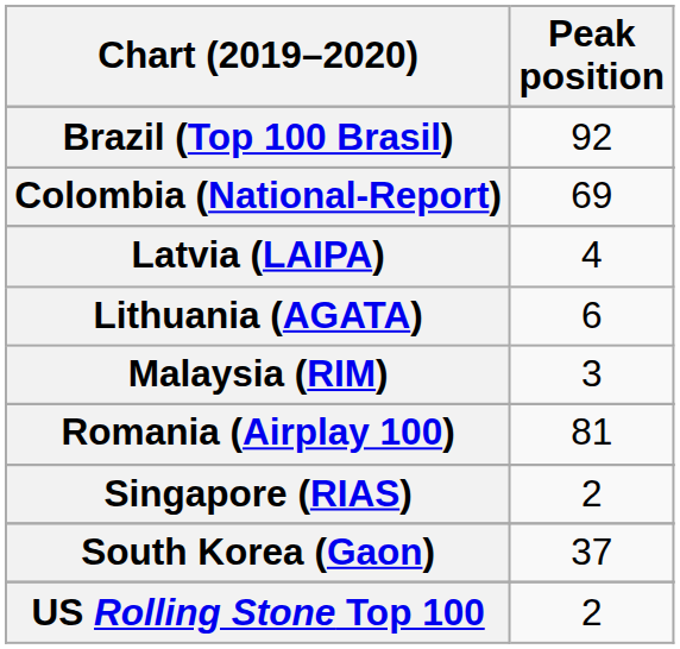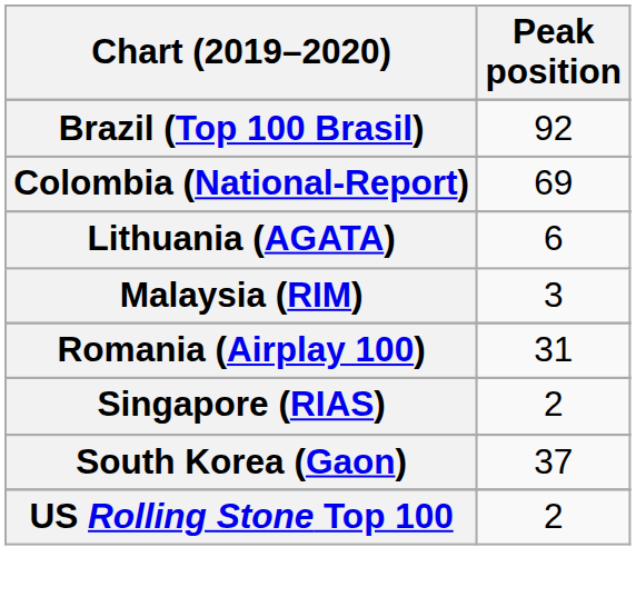 <table class="wikitable sortable plainrowheaders" style="text-align:center">
 <tr>
 <th scope="col">Chart (2019–2020)</th>
 <th scope="col">Peak<br>position</th>
 </tr>
 <tr>
 </tr>
 <tr>
 </tr>
 <tr>
 </tr>
 <tr>
 </tr>
 <tr>
 <th scope="row">Brazil (<a href='#'>Top 100 Brasil</a>)</th>
 <td>92</td>
 </tr>
 <tr>
 </tr>
 <tr>
 <th scope="row">Colombia (<a href='#'>National-Report</a>)</th>
 <td>69</td>
 </tr>
 <tr>
 </tr>
 <tr>
 </tr>
 <tr>
 </tr>
 <tr>
 </tr>
 <tr>
 </tr>
 <tr>
 </tr>
 <tr>
 </tr>
 <tr>
 </tr>
 <tr>
 </tr>
 <tr>
 </tr>
 <tr>
-<th scope="row">Latvia (<a href='#'>LAIPA</a>)</th>
-<td>4</td>
-</tr>
-<tr>
 <th scope="row">Lithuania (<a href='#'>AGATA</a>)</th>
 <td>6</td>
 </tr>
 <tr>
 <th scope="row">Malaysia (<a href='#'>RIM</a>)</th>
 <td>3</td>
 </tr>
 <tr>
 </tr>
 <tr>
 </tr>
 <tr>
 </tr>
 <tr>
 </tr>
 <tr>
 </tr>
 <tr>
 <th scope="row">Romania (<a href='#'>Airplay 100</a>)</th>
-<td>81</td>
+<td>31</td>
 </tr>
 <tr>
 </tr>
 <tr>
 <th scope="row">Singapore (<a href='#'>RIAS</a>)</th>
 <td>2</td>
 </tr>
 <tr>
 </tr>
 <tr>
 </tr>
 <tr>
 <th scope="row">South Korea (<a href='#'>Gaon</a>)</th>
 <td>37</td>
 </tr>
 <tr>
 </tr>
 <tr>
 </tr>
 <tr>
 </tr>
 <tr>
 </tr>
 <tr>
 </tr>
 <tr>
 </tr>
 <tr>
 </tr>
 <tr>
 </tr>
 <tr>
 </tr>
 <tr>
 </tr>
 <tr>
 <th scope="row">US <a href='#'><em>Rolling Stone</em> Top 100</a></th>
 <td>2</td>
 </tr>
 </table>
